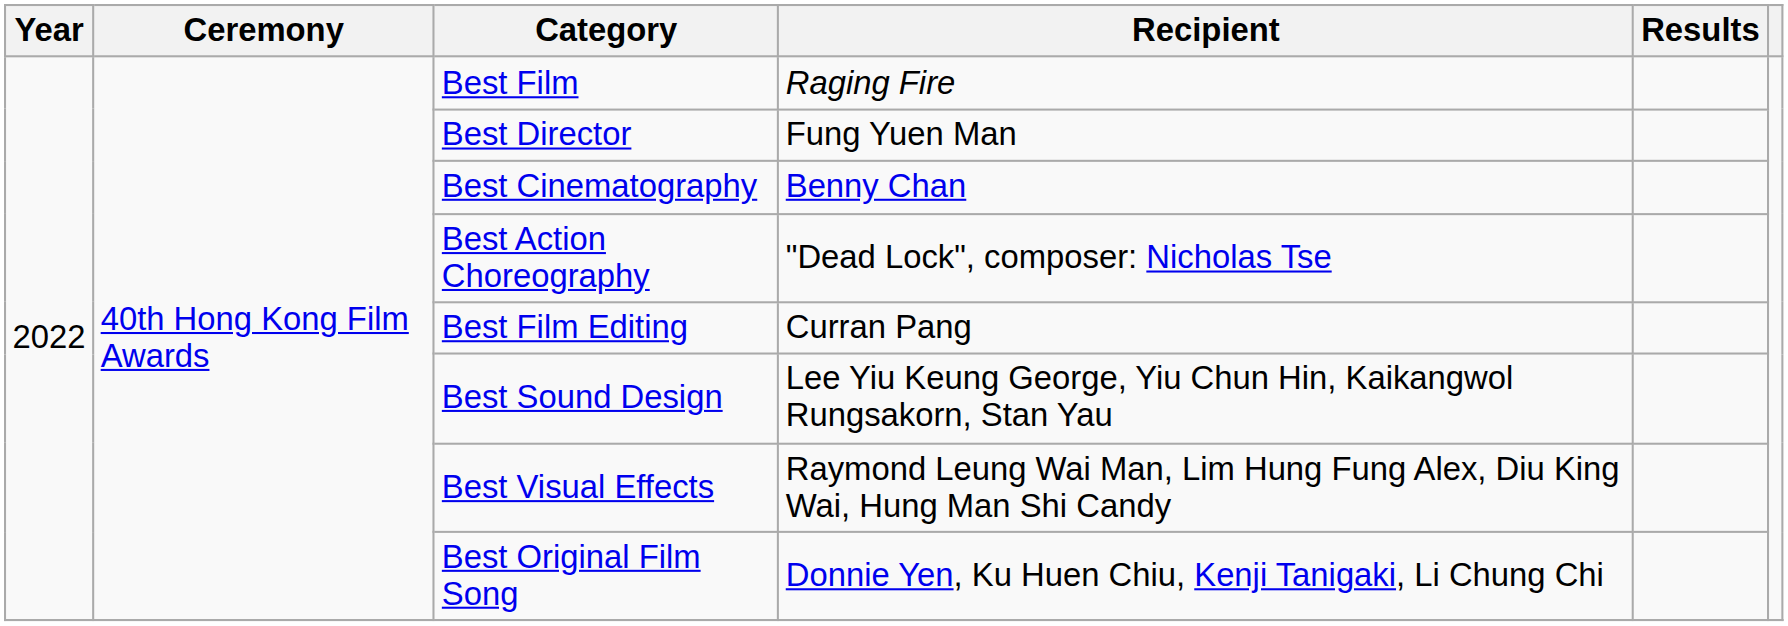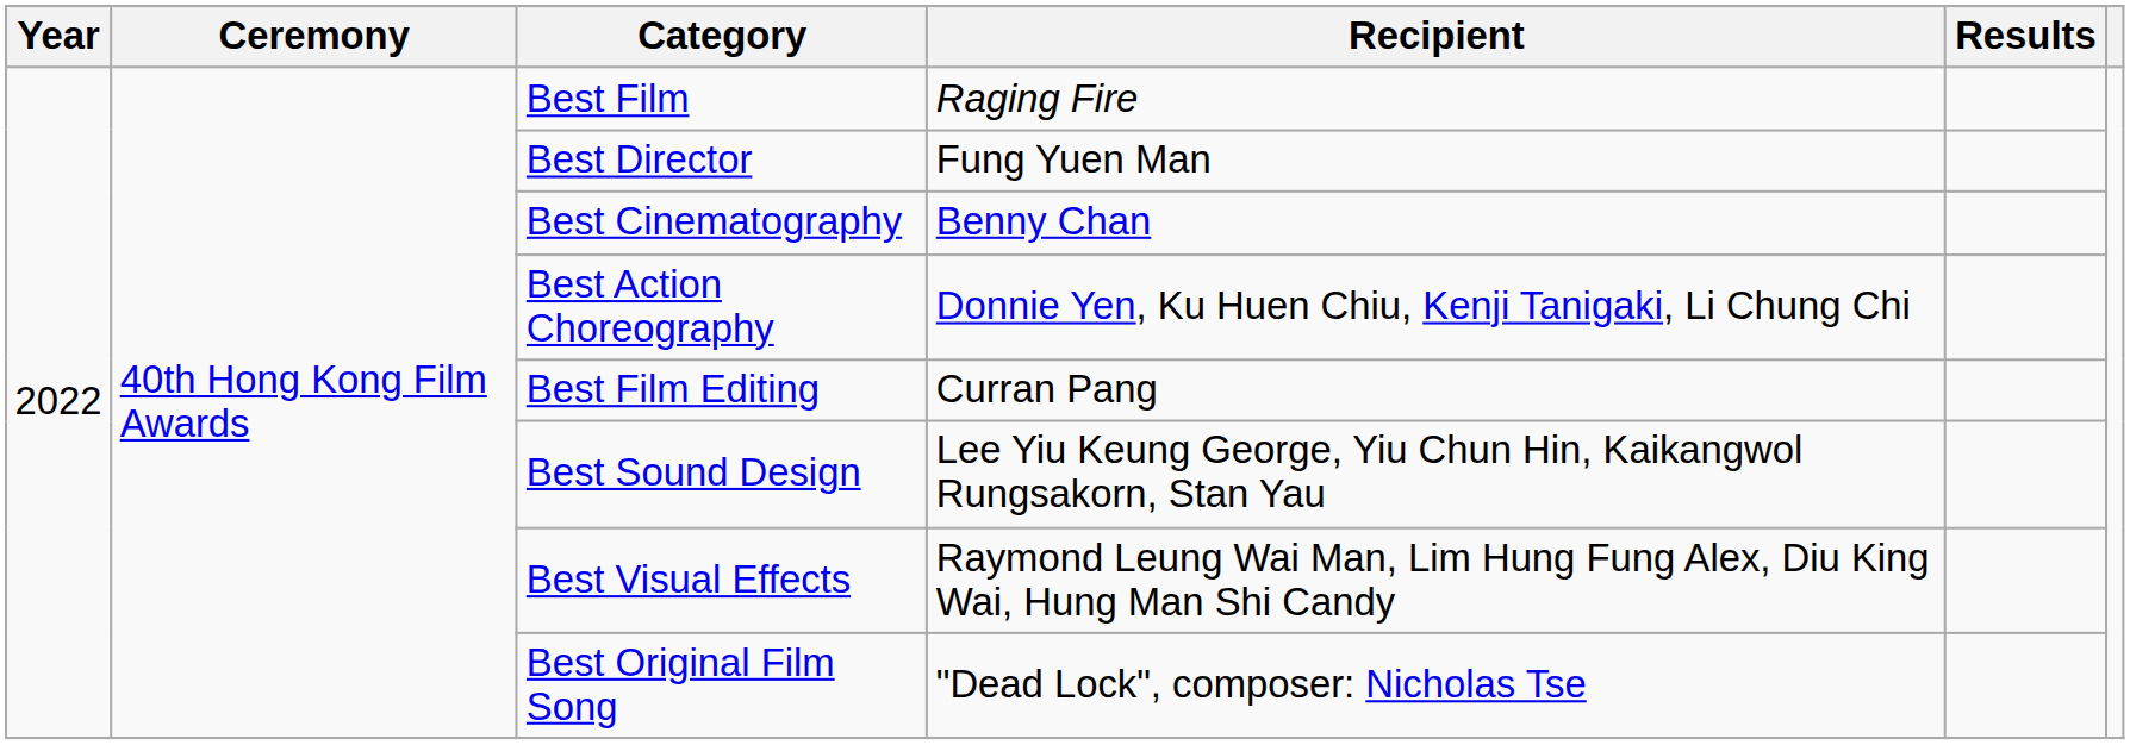 <table class=wikitable>
 <tr>
 <th>Year</th>
 <th>Ceremony</th>
 <th>Category</th>
 <th>Recipient</th>
 <th>Results</th>
 <th scope=col class="unsortable"></th>
 </tr>
 <tr>
 <td rowspan=8>2022</td>
 <td rowspan=8><a href='#'>40th Hong Kong Film Awards</a></td>
 <td><a href='#'>Best Film</a></td>
 <td><em>Raging Fire</em></td>
 <td></td>
 <td style="text-align: center;" rowspan=8></td>
 </tr>
 <tr>
 <td><a href='#'>Best Director</a></td>
 <td>Fung Yuen Man</td>
 <td></td>
 </tr>
 <tr>
 <td><a href='#'>Best Cinematography</a></td>
 <td><a href='#'>Benny Chan</a></td>
 <td></td>
 </tr>
 <tr>
 <td><a href='#'>Best Action Choreography</a></td>
-<td>"Dead Lock", composer: <a href='#'>Nicholas Tse</a></td>
+<td><a href='#'>Donnie Yen</a>, Ku Huen Chiu, <a href='#'>Kenji Tanigaki</a>, Li Chung Chi</td>
 <td></td>
 </tr>
 <tr>
 <td><a href='#'>Best Film Editing</a></td>
 <td>Curran Pang</td>
 <td></td>
 </tr>
 <tr>
 <td><a href='#'>Best Sound Design</a></td>
 <td>Lee Yiu Keung George, Yiu Chun Hin, Kaikangwol Rungsakorn, Stan Yau</td>
 <td></td>
 </tr>
 <tr>
 <td><a href='#'>Best Visual Effects</a></td>
 <td>Raymond Leung Wai Man, Lim Hung Fung Alex, Diu King Wai, Hung Man Shi Candy</td>
 <td></td>
 </tr>
 <tr>
 <td><a href='#'>Best Original Film Song</a></td>
-<td><a href='#'>Donnie Yen</a>, Ku Huen Chiu, <a href='#'>Kenji Tanigaki</a>, Li Chung Chi</td>
+<td>"Dead Lock", composer: <a href='#'>Nicholas Tse</a></td>
 <td></td>
 </tr>
 <tr>
 </tr>
 </table>
